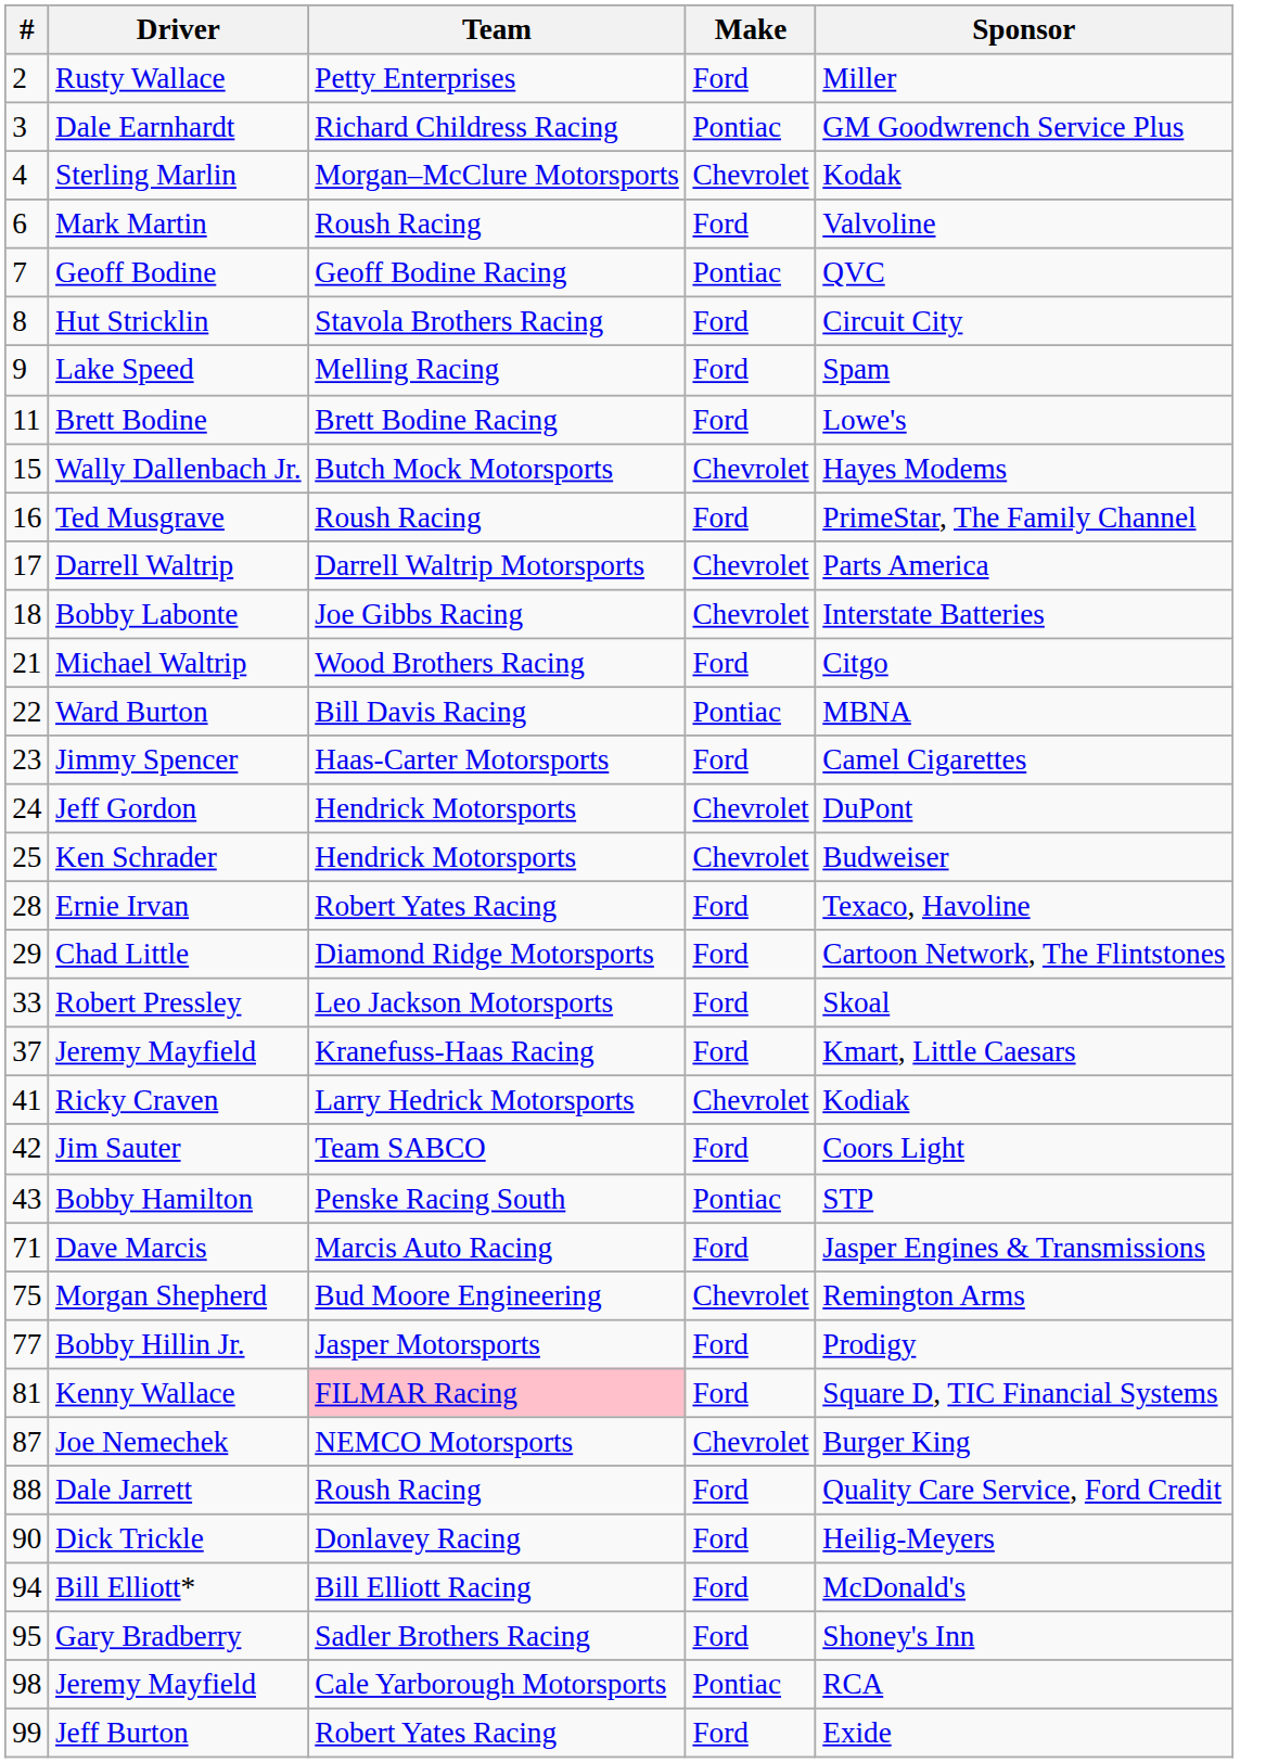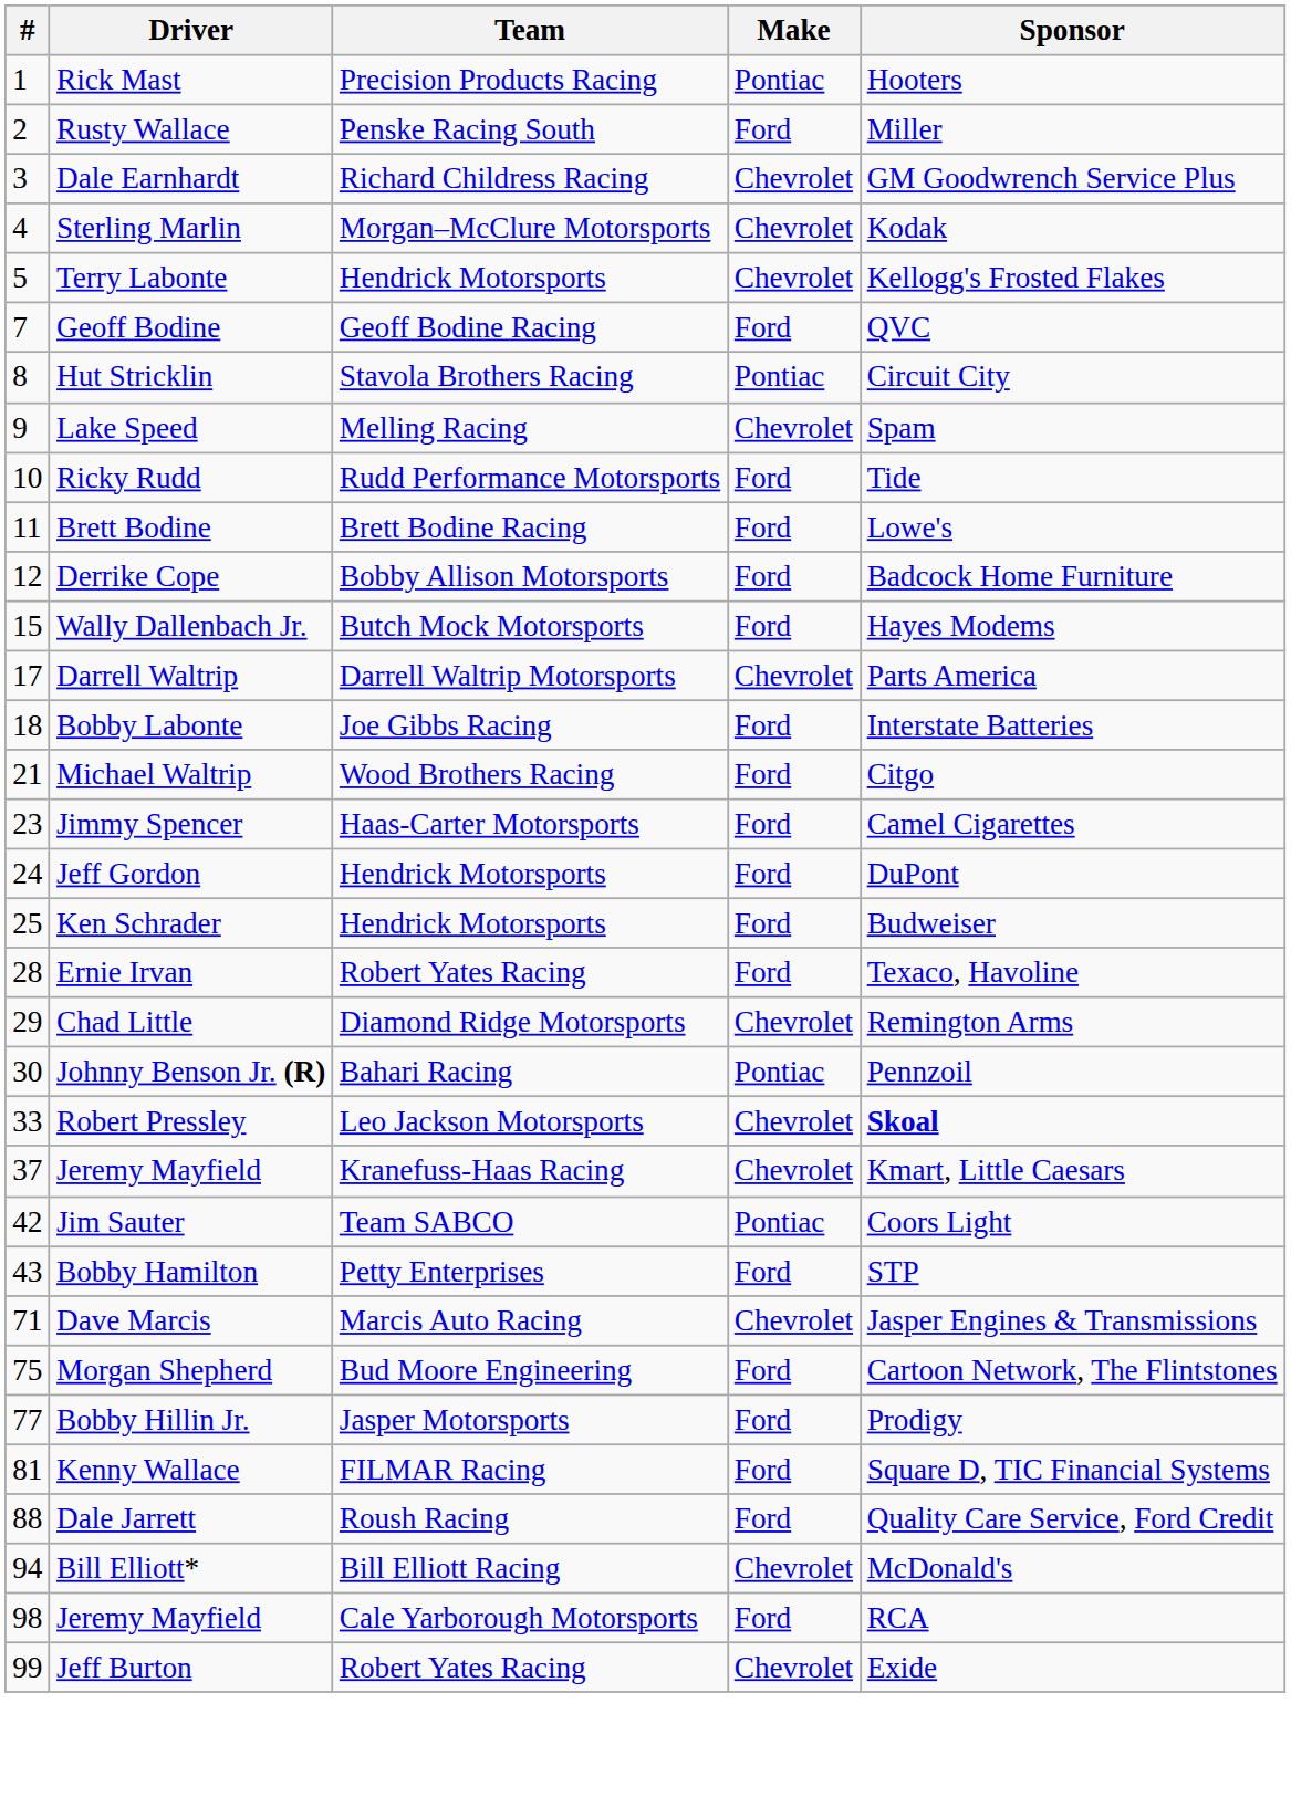 <table class="wikitable" style="font-size:95%">
 <tr>
 <th>#</th>
 <th>Driver</th>
 <th>Team</th>
 <th>Make</th>
 <th>Sponsor</th>
 </tr>
 <tr>
+<td>1</td>
+<td><a href='#'>Rick Mast</a></td>
+<td><a href='#'>Precision Products Racing</a></td>
+<td><a href='#'>Pontiac</a></td>
+<td><a href='#'>Hooters</a></td>
+</tr>
+<tr>
 <td>2</td>
 <td><a href='#'>Rusty Wallace</a></td>
-<td><a href='#'>Petty Enterprises</a></td>
+<td><a href='#'>Penske Racing South</a></td>
 <td><a href='#'>Ford</a></td>
 <td><a href='#'>Miller</a></td>
 </tr>
 <tr>
 <td>3</td>
 <td><a href='#'>Dale Earnhardt</a></td>
 <td><a href='#'>Richard Childress Racing</a></td>
-<td><a href='#'>Pontiac</a></td>
+<td><a href='#'>Chevrolet</a></td>
 <td><a href='#'>GM Goodwrench Service Plus</a></td>
 </tr>
 <tr>
 <td>4</td>
 <td><a href='#'>Sterling Marlin</a></td>
 <td><a href='#'>Morgan–McClure Motorsports</a></td>
 <td><a href='#'>Chevrolet</a></td>
 <td><a href='#'>Kodak</a></td>
 </tr>
 <tr>
-<td>6</td>
-<td><a href='#'>Mark Martin</a></td>
-<td><a href='#'>Roush Racing</a></td>
-<td><a href='#'>Ford</a></td>
-<td><a href='#'>Valvoline</a></td>
+<td>5</td>
+<td><a href='#'>Terry Labonte</a></td>
+<td><a href='#'>Hendrick Motorsports</a></td>
+<td><a href='#'>Chevrolet</a></td>
+<td><a href='#'>Kellogg's Frosted Flakes</a></td>
 </tr>
 <tr>
 <td>7</td>
 <td><a href='#'>Geoff Bodine</a></td>
 <td><a href='#'>Geoff Bodine Racing</a></td>
-<td><a href='#'>Pontiac</a></td>
+<td><a href='#'>Ford</a></td>
 <td><a href='#'>QVC</a></td>
 </tr>
 <tr>
 <td>8</td>
 <td><a href='#'>Hut Stricklin</a></td>
 <td><a href='#'>Stavola Brothers Racing</a></td>
-<td><a href='#'>Ford</a></td>
+<td><a href='#'>Pontiac</a></td>
 <td><a href='#'>Circuit City</a></td>
 </tr>
 <tr>
 <td>9</td>
 <td><a href='#'>Lake Speed</a></td>
 <td><a href='#'>Melling Racing</a></td>
+<td><a href='#'>Chevrolet</a></td>
+<td><a href='#'>Spam</a></td>
+</tr>
+<tr>
+<td>10</td>
+<td><a href='#'>Ricky Rudd</a></td>
+<td><a href='#'>Rudd Performance Motorsports</a></td>
 <td><a href='#'>Ford</a></td>
-<td><a href='#'>Spam</a></td>
+<td><a href='#'>Tide</a></td>
 </tr>
 <tr>
 <td>11</td>
 <td><a href='#'>Brett Bodine</a></td>
 <td><a href='#'>Brett Bodine Racing</a></td>
 <td><a href='#'>Ford</a></td>
 <td><a href='#'>Lowe's</a></td>
 </tr>
 <tr>
+<td>12</td>
+<td><a href='#'>Derrike Cope</a></td>
+<td><a href='#'>Bobby Allison Motorsports</a></td>
+<td><a href='#'>Ford</a></td>
+<td><a href='#'>Badcock Home Furniture</a></td>
+</tr>
+<tr>
 <td>15</td>
 <td><a href='#'>Wally Dallenbach Jr.</a></td>
 <td><a href='#'>Butch Mock Motorsports</a></td>
-<td><a href='#'>Chevrolet</a></td>
+<td><a href='#'>Ford</a></td>
 <td><a href='#'>Hayes Modems</a></td>
-</tr>
-<tr>
-<td>16</td>
-<td><a href='#'>Ted Musgrave</a></td>
-<td><a href='#'>Roush Racing</a></td>
-<td><a href='#'>Ford</a></td>
-<td><a href='#'>PrimeStar</a>, <a href='#'>The Family Channel</a></td>
 </tr>
 <tr>
 <td>17</td>
 <td><a href='#'>Darrell Waltrip</a></td>
 <td><a href='#'>Darrell Waltrip Motorsports</a></td>
 <td><a href='#'>Chevrolet</a></td>
 <td><a href='#'>Parts America</a></td>
 </tr>
 <tr>
 <td>18</td>
 <td><a href='#'>Bobby Labonte</a></td>
 <td><a href='#'>Joe Gibbs Racing</a></td>
-<td><a href='#'>Chevrolet</a></td>
+<td><a href='#'>Ford</a></td>
 <td><a href='#'>Interstate Batteries</a></td>
 </tr>
 <tr>
 <td>21</td>
 <td><a href='#'>Michael Waltrip</a></td>
 <td><a href='#'>Wood Brothers Racing</a></td>
 <td><a href='#'>Ford</a></td>
 <td><a href='#'>Citgo</a></td>
-</tr>
-<tr>
-<td>22</td>
-<td><a href='#'>Ward Burton</a></td>
-<td><a href='#'>Bill Davis Racing</a></td>
-<td><a href='#'>Pontiac</a></td>
-<td><a href='#'>MBNA</a></td>
 </tr>
 <tr>
 <td>23</td>
 <td><a href='#'>Jimmy Spencer</a></td>
 <td><a href='#'>Haas-Carter Motorsports</a></td>
 <td><a href='#'>Ford</a></td>
 <td><a href='#'>Camel Cigarettes</a></td>
 </tr>
 <tr>
 <td>24</td>
 <td><a href='#'>Jeff Gordon</a></td>
 <td><a href='#'>Hendrick Motorsports</a></td>
-<td><a href='#'>Chevrolet</a></td>
+<td><a href='#'>Ford</a></td>
 <td><a href='#'>DuPont</a></td>
 </tr>
 <tr>
 <td>25</td>
 <td><a href='#'>Ken Schrader</a></td>
 <td><a href='#'>Hendrick Motorsports</a></td>
-<td><a href='#'>Chevrolet</a></td>
+<td><a href='#'>Ford</a></td>
 <td><a href='#'>Budweiser</a></td>
 </tr>
 <tr>
 <td>28</td>
 <td><a href='#'>Ernie Irvan</a></td>
 <td><a href='#'>Robert Yates Racing</a></td>
 <td><a href='#'>Ford</a></td>
 <td><a href='#'>Texaco</a>, <a href='#'>Havoline</a></td>
 </tr>
 <tr>
 <td>29</td>
 <td><a href='#'>Chad Little</a></td>
 <td><a href='#'>Diamond Ridge Motorsports</a></td>
-<td><a href='#'>Ford</a></td>
-<td><a href='#'>Cartoon Network</a>, <a href='#'>The Flintstones</a></td>
+<td><a href='#'>Chevrolet</a></td>
+<td><a href='#'>Remington Arms</a></td>
+</tr>
+<tr>
+<td>30</td>
+<td><a href='#'>Johnny Benson Jr.</a> <strong>(R)</strong></td>
+<td><a href='#'>Bahari Racing</a></td>
+<td><a href='#'>Pontiac</a></td>
+<td><a href='#'>Pennzoil</a></td>
 </tr>
 <tr>
 <td>33</td>
 <td><a href='#'>Robert Pressley</a></td>
 <td><a href='#'>Leo Jackson Motorsports</a></td>
-<td><a href='#'>Ford</a></td>
-<td><a href='#'>Skoal</a></td>
+<td><a href='#'>Chevrolet</a></td>
+<td><strong><a href='#'>Skoal</a></strong></td>
 </tr>
 <tr>
 <td>37</td>
 <td><a href='#'>Jeremy Mayfield</a></td>
 <td><a href='#'>Kranefuss-Haas Racing</a></td>
-<td><a href='#'>Ford</a></td>
+<td><a href='#'>Chevrolet</a></td>
 <td><a href='#'>Kmart</a>, <a href='#'>Little Caesars</a></td>
-</tr>
-<tr>
-<td>41</td>
-<td><a href='#'>Ricky Craven</a></td>
-<td><a href='#'>Larry Hedrick Motorsports</a></td>
-<td><a href='#'>Chevrolet</a></td>
-<td><a href='#'>Kodiak</a></td>
 </tr>
 <tr>
 <td>42</td>
 <td><a href='#'>Jim Sauter</a></td>
 <td><a href='#'>Team SABCO</a></td>
-<td><a href='#'>Ford</a></td>
+<td><a href='#'>Pontiac</a></td>
 <td><a href='#'>Coors Light</a></td>
 </tr>
 <tr>
 <td>43</td>
 <td><a href='#'>Bobby Hamilton</a></td>
-<td><a href='#'>Penske Racing South</a></td>
-<td><a href='#'>Pontiac</a></td>
+<td><a href='#'>Petty Enterprises</a></td>
+<td><a href='#'>Ford</a></td>
 <td><a href='#'>STP</a></td>
 </tr>
 <tr>
 <td>71</td>
 <td><a href='#'>Dave Marcis</a></td>
 <td><a href='#'>Marcis Auto Racing</a></td>
-<td><a href='#'>Ford</a></td>
+<td><a href='#'>Chevrolet</a></td>
 <td><a href='#'>Jasper Engines & Transmissions</a></td>
 </tr>
 <tr>
 <td>75</td>
 <td><a href='#'>Morgan Shepherd</a></td>
 <td><a href='#'>Bud Moore Engineering</a></td>
-<td><a href='#'>Chevrolet</a></td>
-<td><a href='#'>Remington Arms</a></td>
+<td><a href='#'>Ford</a></td>
+<td><a href='#'>Cartoon Network</a>, <a href='#'>The Flintstones</a></td>
 </tr>
 <tr>
 <td>77</td>
 <td><a href='#'>Bobby Hillin Jr.</a></td>
 <td><a href='#'>Jasper Motorsports</a></td>
 <td><a href='#'>Ford</a></td>
 <td><a href='#'>Prodigy</a></td>
 </tr>
 <tr>
 <td>81</td>
 <td><a href='#'>Kenny Wallace</a></td>
-<td style="background: pink;"><a href='#'>FILMAR Racing</a></td>
+<td><a href='#'>FILMAR Racing</a></td>
 <td><a href='#'>Ford</a></td>
 <td><a href='#'>Square D</a>, <a href='#'>TIC Financial Systems</a></td>
-</tr>
-<tr>
-<td>87</td>
-<td><a href='#'>Joe Nemechek</a></td>
-<td><a href='#'>NEMCO Motorsports</a></td>
-<td><a href='#'>Chevrolet</a></td>
-<td><a href='#'>Burger King</a></td>
 </tr>
 <tr>
 <td>88</td>
 <td><a href='#'>Dale Jarrett</a></td>
 <td><a href='#'>Roush Racing</a></td>
 <td><a href='#'>Ford</a></td>
 <td><a href='#'>Quality Care Service</a>, <a href='#'>Ford Credit</a></td>
 </tr>
 <tr>
-<td>90</td>
-<td><a href='#'>Dick Trickle</a></td>
-<td><a href='#'>Donlavey Racing</a></td>
-<td><a href='#'>Ford</a></td>
-<td><a href='#'>Heilig-Meyers</a></td>
-</tr>
-<tr>
 <td>94</td>
 <td><a href='#'>Bill Elliott</a>*</td>
 <td><a href='#'>Bill Elliott Racing</a></td>
-<td><a href='#'>Ford</a></td>
+<td><a href='#'>Chevrolet</a></td>
 <td><a href='#'>McDonald's</a></td>
-</tr>
-<tr>
-<td>95</td>
-<td><a href='#'>Gary Bradberry</a></td>
-<td><a href='#'>Sadler Brothers Racing</a></td>
-<td><a href='#'>Ford</a></td>
-<td><a href='#'>Shoney's Inn</a></td>
 </tr>
 <tr>
 <td>98</td>
 <td><a href='#'>Jeremy Mayfield</a></td>
 <td><a href='#'>Cale Yarborough Motorsports</a></td>
-<td><a href='#'>Pontiac</a></td>
+<td><a href='#'>Ford</a></td>
 <td><a href='#'>RCA</a></td>
 </tr>
 <tr>
 <td>99</td>
 <td><a href='#'>Jeff Burton</a></td>
 <td><a href='#'>Robert Yates Racing</a></td>
-<td><a href='#'>Ford</a></td>
+<td><a href='#'>Chevrolet</a></td>
 <td><a href='#'>Exide</a></td>
 </tr>
 </table>
